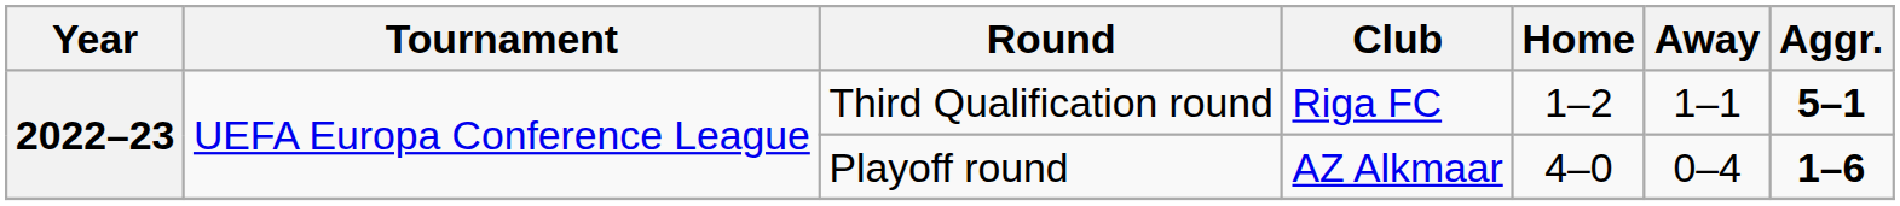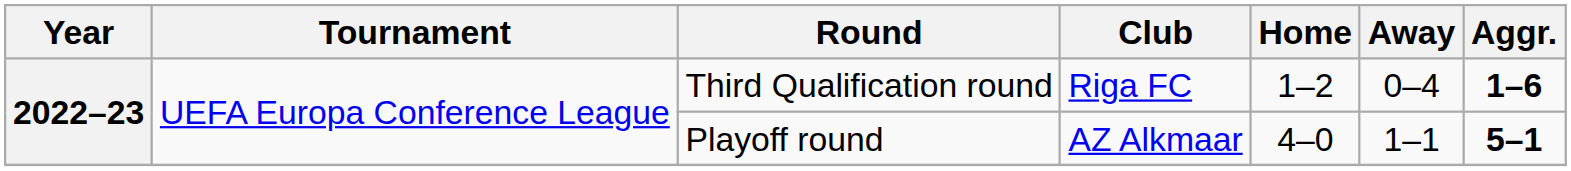 <table class="wikitable" style="font-size:95%">
 <tr>
 <th>Year</th>
 <th>Tournament</th>
 <th>Round</th>
 <th>Club</th>
 <th>Home</th>
 <th>Away</th>
 <th>Aggr.</th>
 </tr>
 <tr>
 <th rowspan="2">2022–23</th>
 <td rowspan="2"><a href='#'>UEFA Europa Conference League</a></td>
 <td>Third Qualification round</td>
 <td> <a href='#'>Riga FC</a></td>
 <td align=center>1–2</td>
-<td style="text-align:center">1–1</td>
-<td style="text-align:center"><strong>5–1</strong></td>
+<td align=center>0–4</td>
+<td style="text-align:center"><strong>1–6</strong></td>
 </tr>
 <tr>
 <td>Playoff round</td>
 <td> <a href='#'>AZ Alkmaar</a></td>
 <td style="text-align:center">4–0</td>
-<td align=center>0–4</td>
-<td style="text-align:center"><strong>1–6</strong></td>
+<td style="text-align:center">1–1</td>
+<td style="text-align:center"><strong>5–1</strong></td>
 </tr>
 <tr>
 </tr>
 </table>
